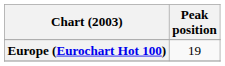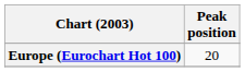 <table class="wikitable sortable plainrowheaders" style="text-align:center">
 <tr>
 <th>Chart (2003)</th>
 <th>Peak<br>position</th>
 </tr>
 <tr>
 </tr>
 <tr>
 </tr>
 <tr>
 </tr>
 <tr>
 <th scope="row">Europe (<a href='#'>Eurochart Hot 100</a>)</th>
-<td>19</td>
+<td>20</td>
 </tr>
 <tr>
 </tr>
 <tr>
 </tr>
 <tr>
 </tr>
 <tr>
 </tr>
 <tr>
 </tr>
 <tr>
 </tr>
 <tr>
 </tr>
 <tr>
 </tr>
 <tr>
 </tr>
 <tr>
 </tr>
 </table>
